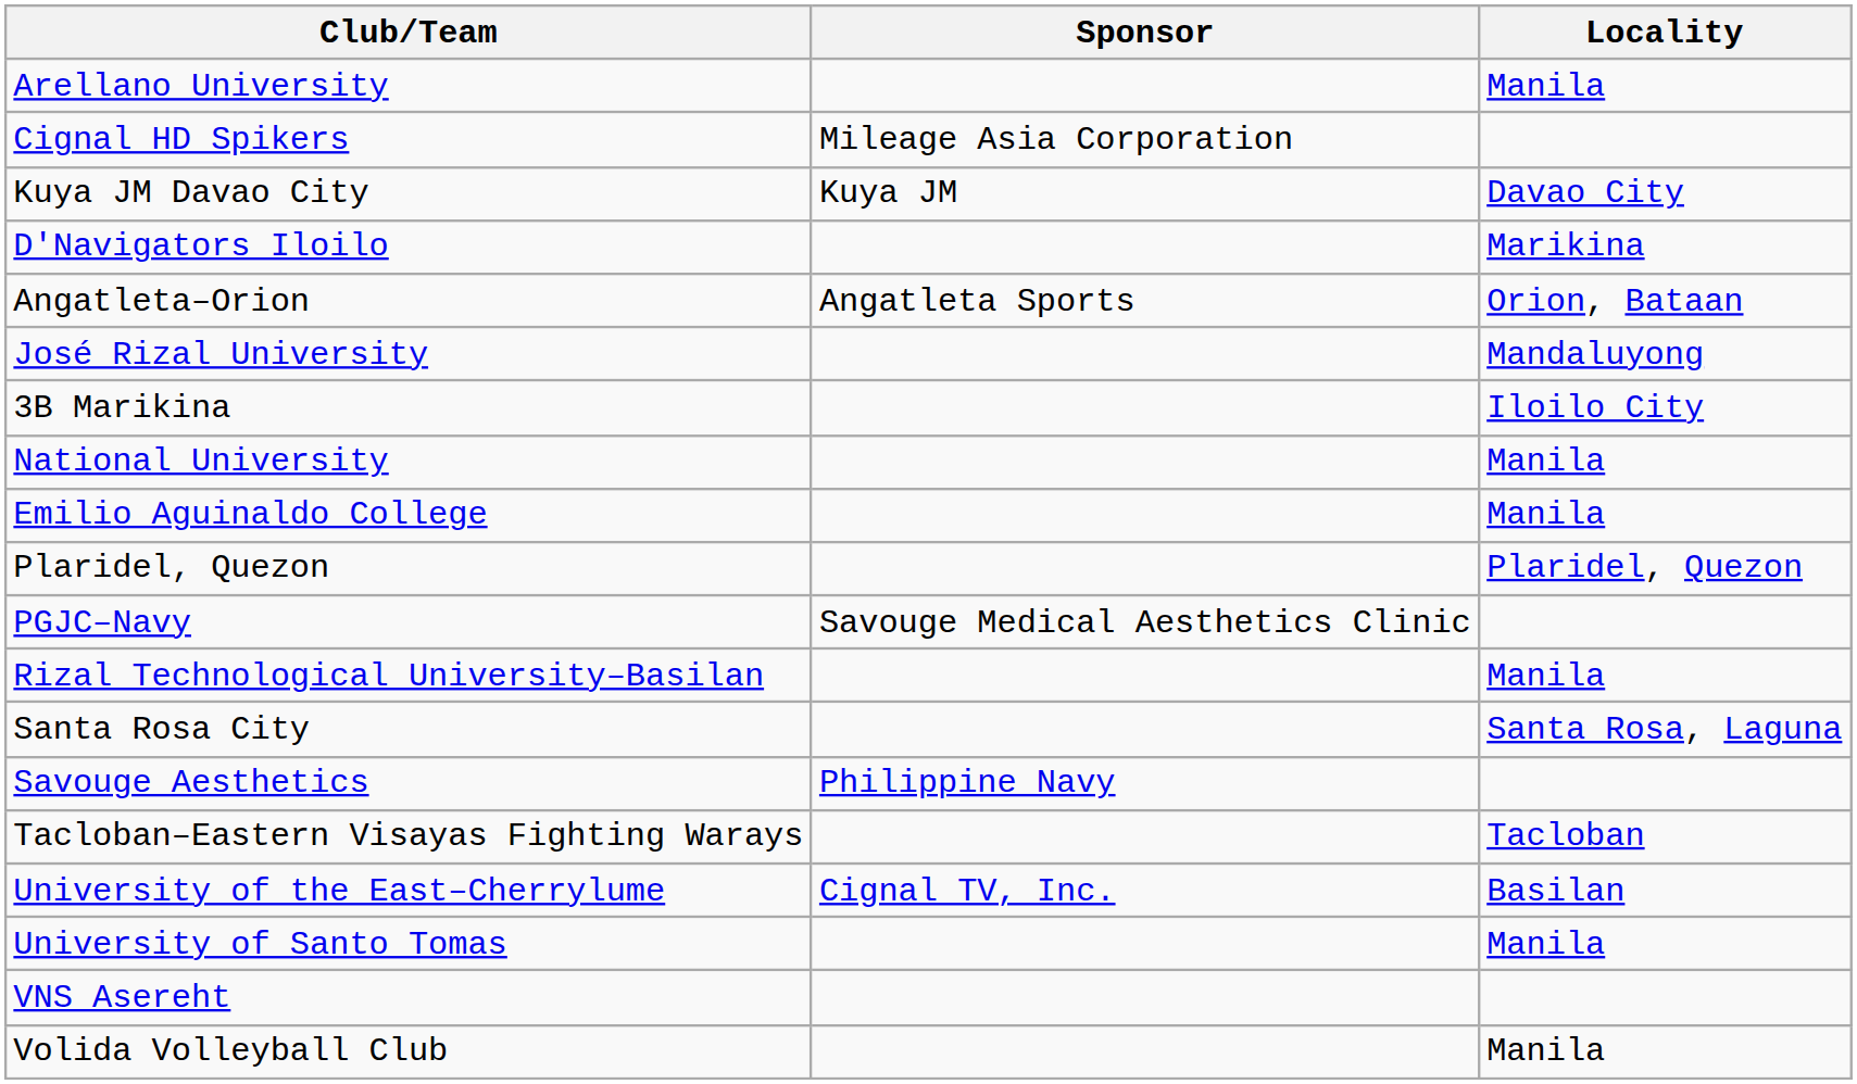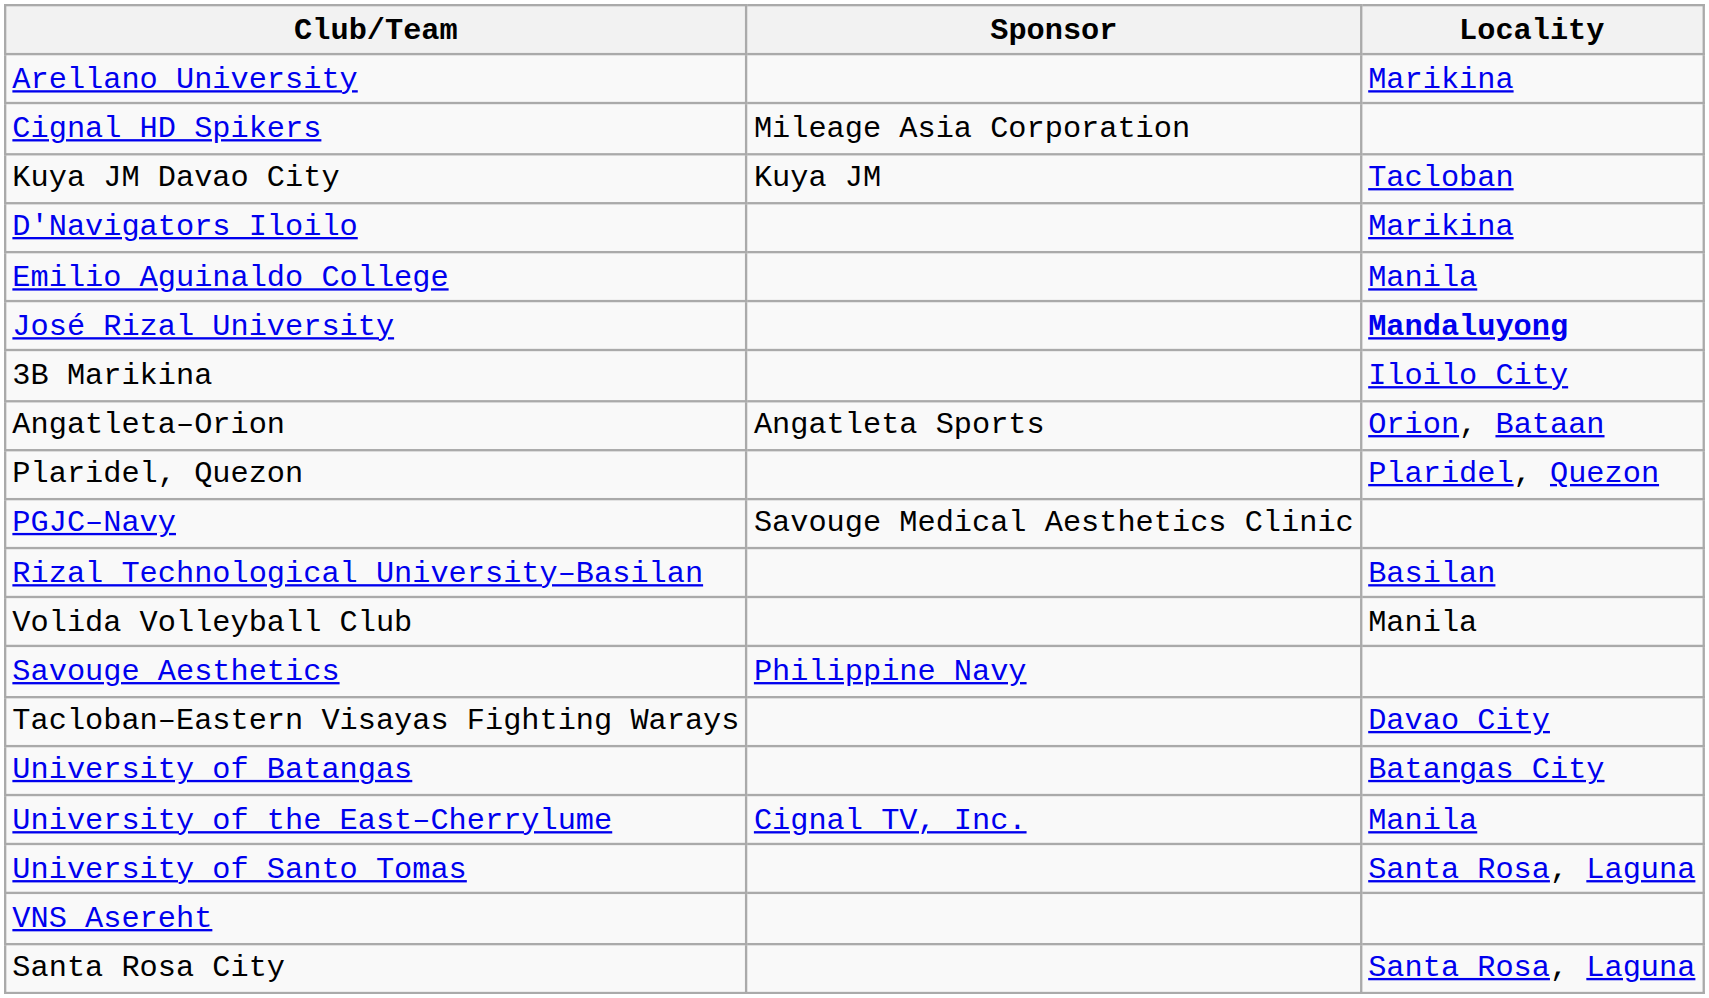 <table class="wikitable sortable">
 <tr>
 <th>Club/Team</th>
 <th>Sponsor</th>
 <th>Locality</th>
 </tr>
 <tr>
 <td><a href='#'>Arellano University</a></td>
 <td></td>
-<td><a href='#'>Manila</a></td>
+<td><a href='#'>Marikina</a></td>
 </tr>
 <tr>
 <td><a href='#'>Cignal HD Spikers</a></td>
 <td>Mileage Asia Corporation</td>
 <td></td>
 </tr>
 <tr>
 <td>Kuya JM Davao City</td>
 <td>Kuya JM</td>
-<td><a href='#'>Davao City</a></td>
+<td><a href='#'>Tacloban</a></td>
 </tr>
 <tr>
 <td><a href='#'>D'Navigators Iloilo</a></td>
 <td></td>
 <td><a href='#'>Marikina</a></td>
 </tr>
 <tr>
-<td>Angatleta–Orion</td>
-<td>Angatleta Sports</td>
-<td><a href='#'>Orion</a>, <a href='#'>Bataan</a></td>
+<td><a href='#'>Emilio Aguinaldo College</a></td>
+<td></td>
+<td><a href='#'>Manila</a></td>
 </tr>
 <tr>
 <td><a href='#'>José Rizal University</a></td>
 <td></td>
-<td><a href='#'>Mandaluyong</a></td>
+<td><strong><a href='#'>Mandaluyong</a></strong></td>
 </tr>
 <tr>
 <td>3B Marikina</td>
 <td></td>
 <td><a href='#'>Iloilo City</a></td>
 </tr>
 <tr>
-<td><a href='#'>National University</a></td>
-<td></td>
-<td><a href='#'>Manila</a></td>
-</tr>
-<tr>
-<td><a href='#'>Emilio Aguinaldo College</a></td>
-<td></td>
-<td><a href='#'>Manila</a></td>
+<td>Angatleta–Orion</td>
+<td>Angatleta Sports</td>
+<td><a href='#'>Orion</a>, <a href='#'>Bataan</a></td>
 </tr>
 <tr>
 <td>Plaridel, Quezon</td>
 <td></td>
 <td><a href='#'>Plaridel</a>, <a href='#'>Quezon</a></td>
 </tr>
 <tr>
 <td><a href='#'>PGJC–Navy</a></td>
 <td>Savouge Medical Aesthetics Clinic</td>
 <td></td>
 </tr>
 <tr>
 <td><a href='#'>Rizal Technological University–Basilan</a></td>
 <td></td>
-<td><a href='#'>Manila</a></td>
+<td><a href='#'>Basilan</a></td>
 </tr>
 <tr>
-<td>Santa Rosa City</td>
+<td>Volida Volleyball Club</td>
 <td></td>
-<td><a href='#'>Santa Rosa</a>, <a href='#'>Laguna</a></td>
+<td>Manila</td>
 </tr>
 <tr>
 <td><a href='#'>Savouge Aesthetics</a></td>
 <td><a href='#'>Philippine Navy</a></td>
 <td></td>
 </tr>
 <tr>
 <td>Tacloban–Eastern Visayas Fighting Warays</td>
 <td></td>
-<td><a href='#'>Tacloban</a></td>
+<td><a href='#'>Davao City</a></td>
+</tr>
+<tr>
+<td><a href='#'>University of Batangas</a></td>
+<td></td>
+<td><a href='#'>Batangas City</a></td>
 </tr>
 <tr>
 <td><a href='#'>University of the East–Cherrylume</a></td>
 <td><a href='#'>Cignal TV, Inc.</a></td>
-<td><a href='#'>Basilan</a></td>
+<td><a href='#'>Manila</a></td>
 </tr>
 <tr>
 <td><a href='#'>University of Santo Tomas</a></td>
 <td></td>
-<td><a href='#'>Manila</a></td>
+<td><a href='#'>Santa Rosa</a>, <a href='#'>Laguna</a></td>
 </tr>
 <tr>
 <td><a href='#'>VNS Asereht</a></td>
 <td></td>
 <td></td>
 </tr>
 <tr>
-<td>Volida Volleyball Club</td>
+<td>Santa Rosa City</td>
 <td></td>
-<td>Manila</td>
+<td><a href='#'>Santa Rosa</a>, <a href='#'>Laguna</a></td>
 </tr>
 <tr>
 </tr>
 </table>
